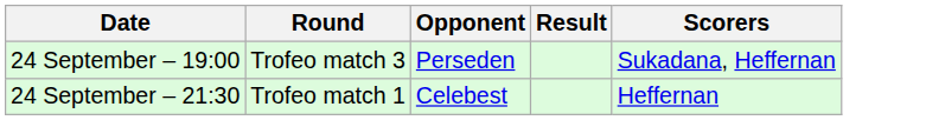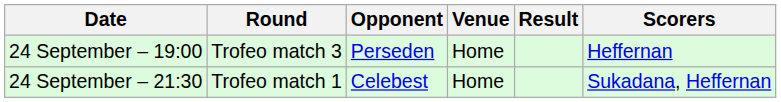 <table class="wikitable">
 <tr>
 <th>Date</th>
 <th>Round</th>
 <th>Opponent</th>
+<th>Venue</th>
 <th>Result</th>
 <th>Scorers</th>
 </tr>
 <tr bgcolor = "#DDFCDD">
 <td>24 September – 19:00</td>
 <td align="center">Trofeo match 3</td>
 <td><a href='#'>Perseden</a></td>
+<td>Home</td>
 <td></td>
-<td><a href='#'>Sukadana</a>, <a href='#'>Heffernan</a></td>
+<td><a href='#'>Heffernan</a></td>
 </tr>
 <tr bgcolor = "#DDFCDD">
 <td>24 September – 21:30</td>
 <td align="center">Trofeo match 1</td>
 <td><a href='#'>Celebest</a></td>
+<td>Home</td>
 <td></td>
-<td><a href='#'>Heffernan</a></td>
+<td><a href='#'>Sukadana</a>, <a href='#'>Heffernan</a></td>
 </tr>
 </table>
